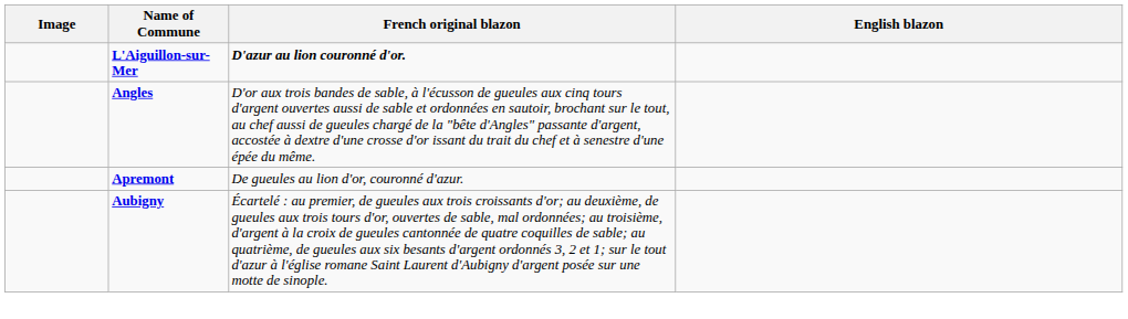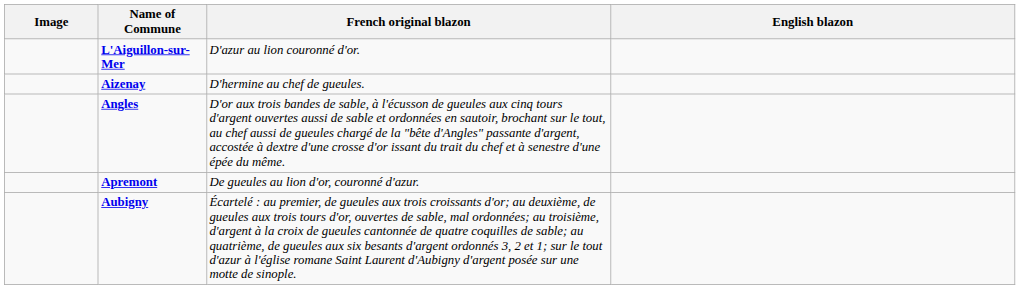 <table class="wikitable" style="width:100%;">
 <tr>
 <th style="width:110px;">Image</th>
 <th>Name of Commune</th>
 <th style="width:40%;">French original blazon</th>
 <th style="width:40%;">English blazon</th>
 </tr>
 <tr valign=top>
 <td align=center></td>
 <td><strong><a href='#'>L'Aiguillon-sur-Mer</a></strong></td>
-<td><strong><em>D'azur au lion couronné d'or.</em></strong></td>
+<td><em>D'azur au lion couronné d'or.</em></td>
+<td></td>
+</tr>
+<tr valign=top>
+<td align=center></td>
+<td><strong><a href='#'>Aizenay</a></strong></td>
+<td><em>D'hermine au chef de gueules.</em></td>
 <td></td>
 </tr>
 <tr valign=top>
 <td align=center></td>
 <td><strong><a href='#'>Angles</a></strong></td>
 <td><em>D'or aux trois bandes de sable, à l'écusson de gueules aux cinq tours d'argent ouvertes aussi de sable et ordonnées en sautoir, brochant sur le tout, au chef aussi de gueules chargé de la "bête d'Angles" passante d'argent, accostée à dextre d'une crosse d'or issant du trait du chef et à senestre d'une épée du même.</em></td>
 <td></td>
 </tr>
 <tr valign=top>
 <td align=center></td>
 <td><strong><a href='#'>Apremont</a></strong></td>
 <td><em>De gueules au lion d'or, couronné d'azur.</em></td>
 <td></td>
 </tr>
 <tr valign=top>
 <td align=center></td>
 <td><strong><a href='#'>Aubigny</a></strong></td>
 <td><em>Écartelé : au premier, de gueules aux trois croissants d'or; au deuxième, de gueules aux trois tours d'or, ouvertes de sable, mal ordonnées; au troisième, d'argent à la croix de gueules cantonnée de quatre coquilles de sable; au quatrième, de gueules aux six besants d'argent ordonnés 3, 2 et 1; sur le tout d'azur à l'église romane Saint Laurent d'Aubigny d'argent posée sur une motte de sinople.</em></td>
 <td></td>
 </tr>
 </table>
